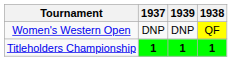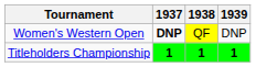 <table class="wikitable" style="font-size:95%;text-align:center;">
 <tr>
 <th>Tournament</th>
 <th>1937</th>
+<th>1938</th>
 <th>1939</th>
-<th>1938</th>
 </tr>
 <tr>
 <td><a href='#'>Women's Western Open</a></td>
+<td align="center"><strong>DNP</strong></td>
+<td align="center" style="background:yellow;">QF</td>
 <td align="center">DNP</td>
-<td align="center">DNP</td>
-<td align="center" style="background:yellow;">QF</td>
 </tr>
 <tr>
 <td><a href='#'>Titleholders Championship</a></td>
 <td align="center" style="background:lime;"><strong>1</strong></td>
 <td align="center" style="background:lime;"><strong>1</strong></td>
 <td align="center" style="background:lime;"><strong>1</strong></td>
 </tr>
 </table>
